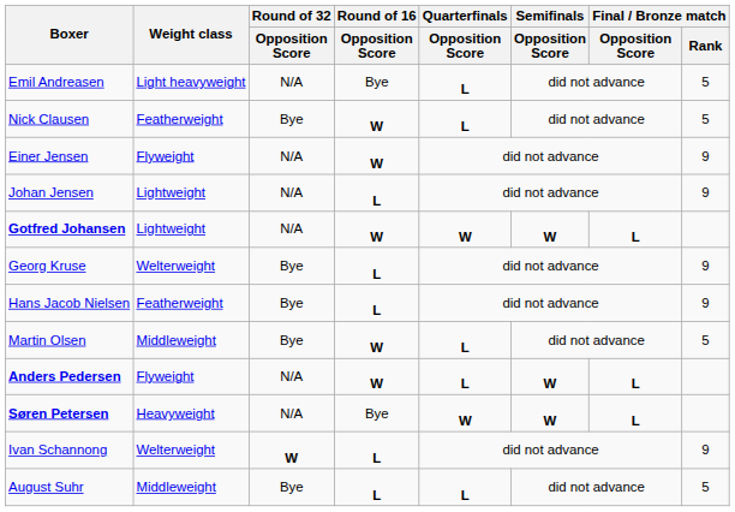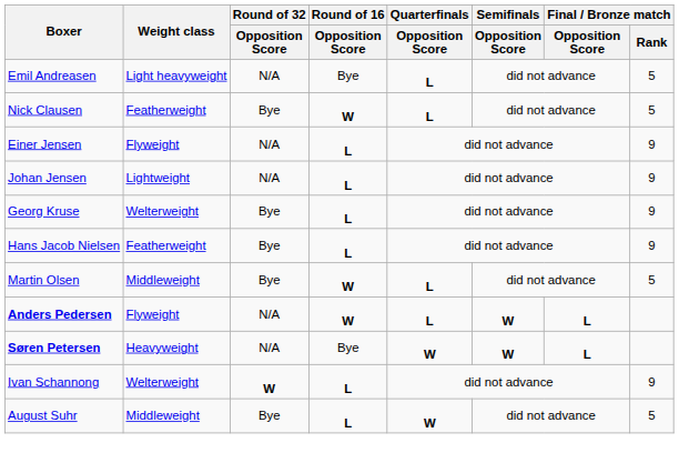 <table class=wikitable style="font-size:90%">
 <tr>
 <th rowspan="2">Boxer</th>
 <th rowspan="2">Weight class</th>
 <th>Round of 32</th>
 <th>Round of 16</th>
 <th>Quarterfinals</th>
 <th>Semifinals</th>
 <th colspan="2">Final / Bronze match</th>
 </tr>
 <tr>
 <th>Opposition<br>Score</th>
 <th>Opposition<br>Score</th>
 <th>Opposition<br>Score</th>
 <th>Opposition<br>Score</th>
 <th>Opposition<br>Score</th>
 <th>Rank</th>
 </tr>
 <tr>
 <td><a href='#'>Emil Andreasen</a></td>
 <td><a href='#'>Light heavyweight</a></td>
 <td align=center>N/A</td>
 <td align=center>Bye</td>
 <td align=center> <br> <strong>L</strong></td>
 <td align=center colspan=2>did not advance</td>
 <td align=center>5</td>
 </tr>
 <tr>
 <td><a href='#'>Nick Clausen</a></td>
 <td><a href='#'>Featherweight</a></td>
 <td align=center>Bye</td>
 <td align=center> <br> <strong>W</strong></td>
 <td align=center> <br> <strong>L</strong></td>
 <td align=center colspan=2>did not advance</td>
 <td align=center>5</td>
 </tr>
 <tr>
 <td><a href='#'>Einer Jensen</a></td>
 <td><a href='#'>Flyweight</a></td>
 <td align=center>N/A</td>
-<td align=center> <br> <strong>W</strong></td>
+<td align=center> <br> <strong>L</strong></td>
 <td align=center colspan=3>did not advance</td>
 <td align=center>9</td>
 </tr>
 <tr>
 <td><a href='#'>Johan Jensen</a></td>
 <td><a href='#'>Lightweight</a></td>
 <td align=center>N/A</td>
 <td align=center> <br> <strong>L</strong></td>
 <td align=center colspan=3>did not advance</td>
 <td align=center>9</td>
-</tr>
-<tr>
-<td><strong><a href='#'>Gotfred Johansen</a></strong></td>
-<td><a href='#'>Lightweight</a></td>
-<td align=center>N/A</td>
-<td align=center> <br> <strong>W</strong></td>
-<td align=center> <br> <strong>W</strong></td>
-<td align=center> <br> <strong>W</strong></td>
-<td align=center> <br> <strong>L</strong></td>
-<td align=center></td>
 </tr>
 <tr>
 <td><a href='#'>Georg Kruse</a></td>
 <td><a href='#'>Welterweight</a></td>
 <td align=center>Bye</td>
 <td align=center> <br> <strong>L</strong></td>
 <td align=center colspan=3>did not advance</td>
 <td align=center>9</td>
 </tr>
 <tr>
 <td><a href='#'>Hans Jacob Nielsen</a></td>
 <td><a href='#'>Featherweight</a></td>
 <td align=center>Bye</td>
 <td align=center> <br> <strong>L</strong></td>
 <td align=center colspan=3>did not advance</td>
 <td align=center>9</td>
 </tr>
 <tr>
 <td><a href='#'>Martin Olsen</a></td>
 <td><a href='#'>Middleweight</a></td>
 <td align=center>Bye</td>
 <td align=center> <br> <strong>W</strong></td>
 <td align=center> <br> <strong>L</strong></td>
 <td align=center colspan=2>did not advance</td>
 <td align=center>5</td>
 </tr>
 <tr>
 <td><strong><a href='#'>Anders Pedersen</a></strong></td>
 <td><a href='#'>Flyweight</a></td>
 <td align=center>N/A</td>
 <td align=center> <br> <strong>W</strong></td>
 <td align=center> <br> <strong>L</strong></td>
 <td align=center> <br> <strong>W</strong></td>
 <td align=center> <br> <strong>L</strong></td>
 <td align=center></td>
 </tr>
 <tr>
 <td><strong><a href='#'>Søren Petersen</a></strong></td>
 <td><a href='#'>Heavyweight</a></td>
 <td align=center>N/A</td>
 <td align=center>Bye</td>
 <td align=center> <br> <strong>W</strong></td>
 <td align=center> <br> <strong>W</strong></td>
 <td align=center> <br> <strong>L</strong></td>
 <td align=center></td>
 </tr>
 <tr>
 <td><a href='#'>Ivan Schannong</a></td>
 <td><a href='#'>Welterweight</a></td>
 <td align=center> <br> <strong>W</strong></td>
 <td align=center> <br> <strong>L</strong></td>
 <td align=center colspan=3>did not advance</td>
 <td align=center>9</td>
 </tr>
 <tr>
 <td><a href='#'>August Suhr</a></td>
 <td><a href='#'>Middleweight</a></td>
 <td align=center>Bye</td>
 <td align=center> <br> <strong>L</strong></td>
-<td align=center> <br> <strong>L</strong></td>
+<td align=center> <br> <strong>W</strong></td>
 <td align=center colspan=2>did not advance</td>
 <td align=center>5</td>
 </tr>
 </table>
